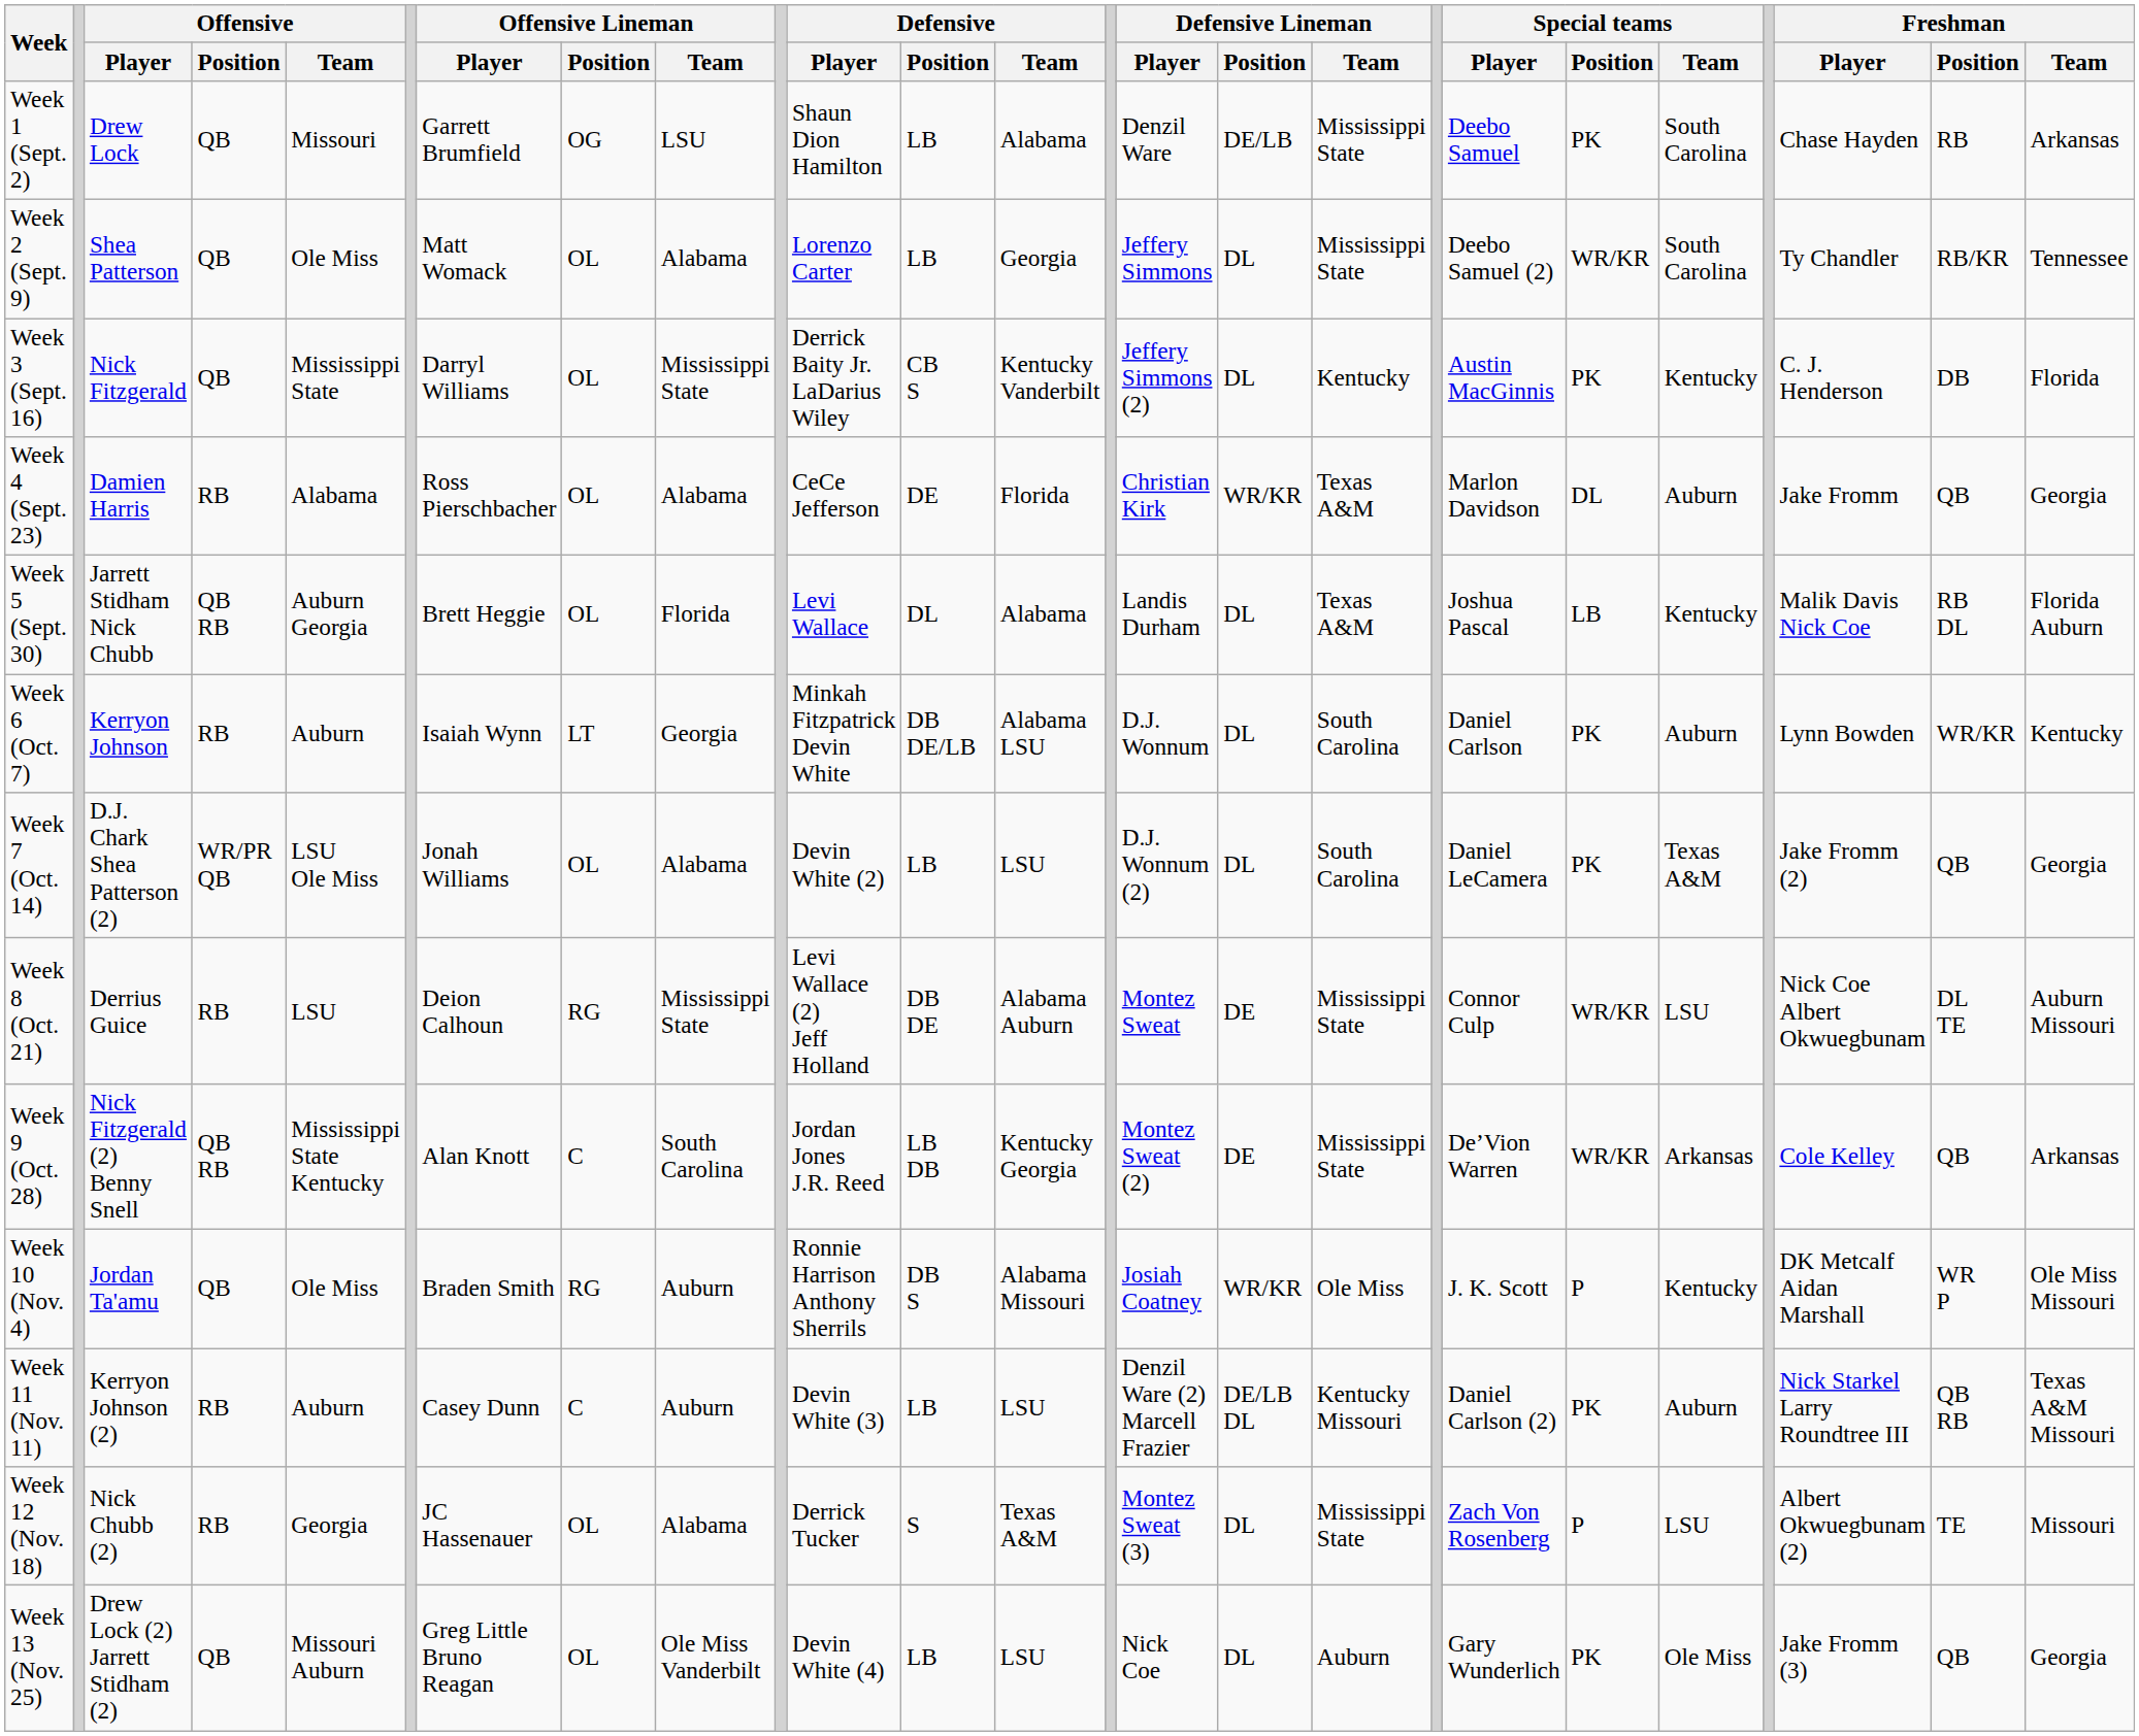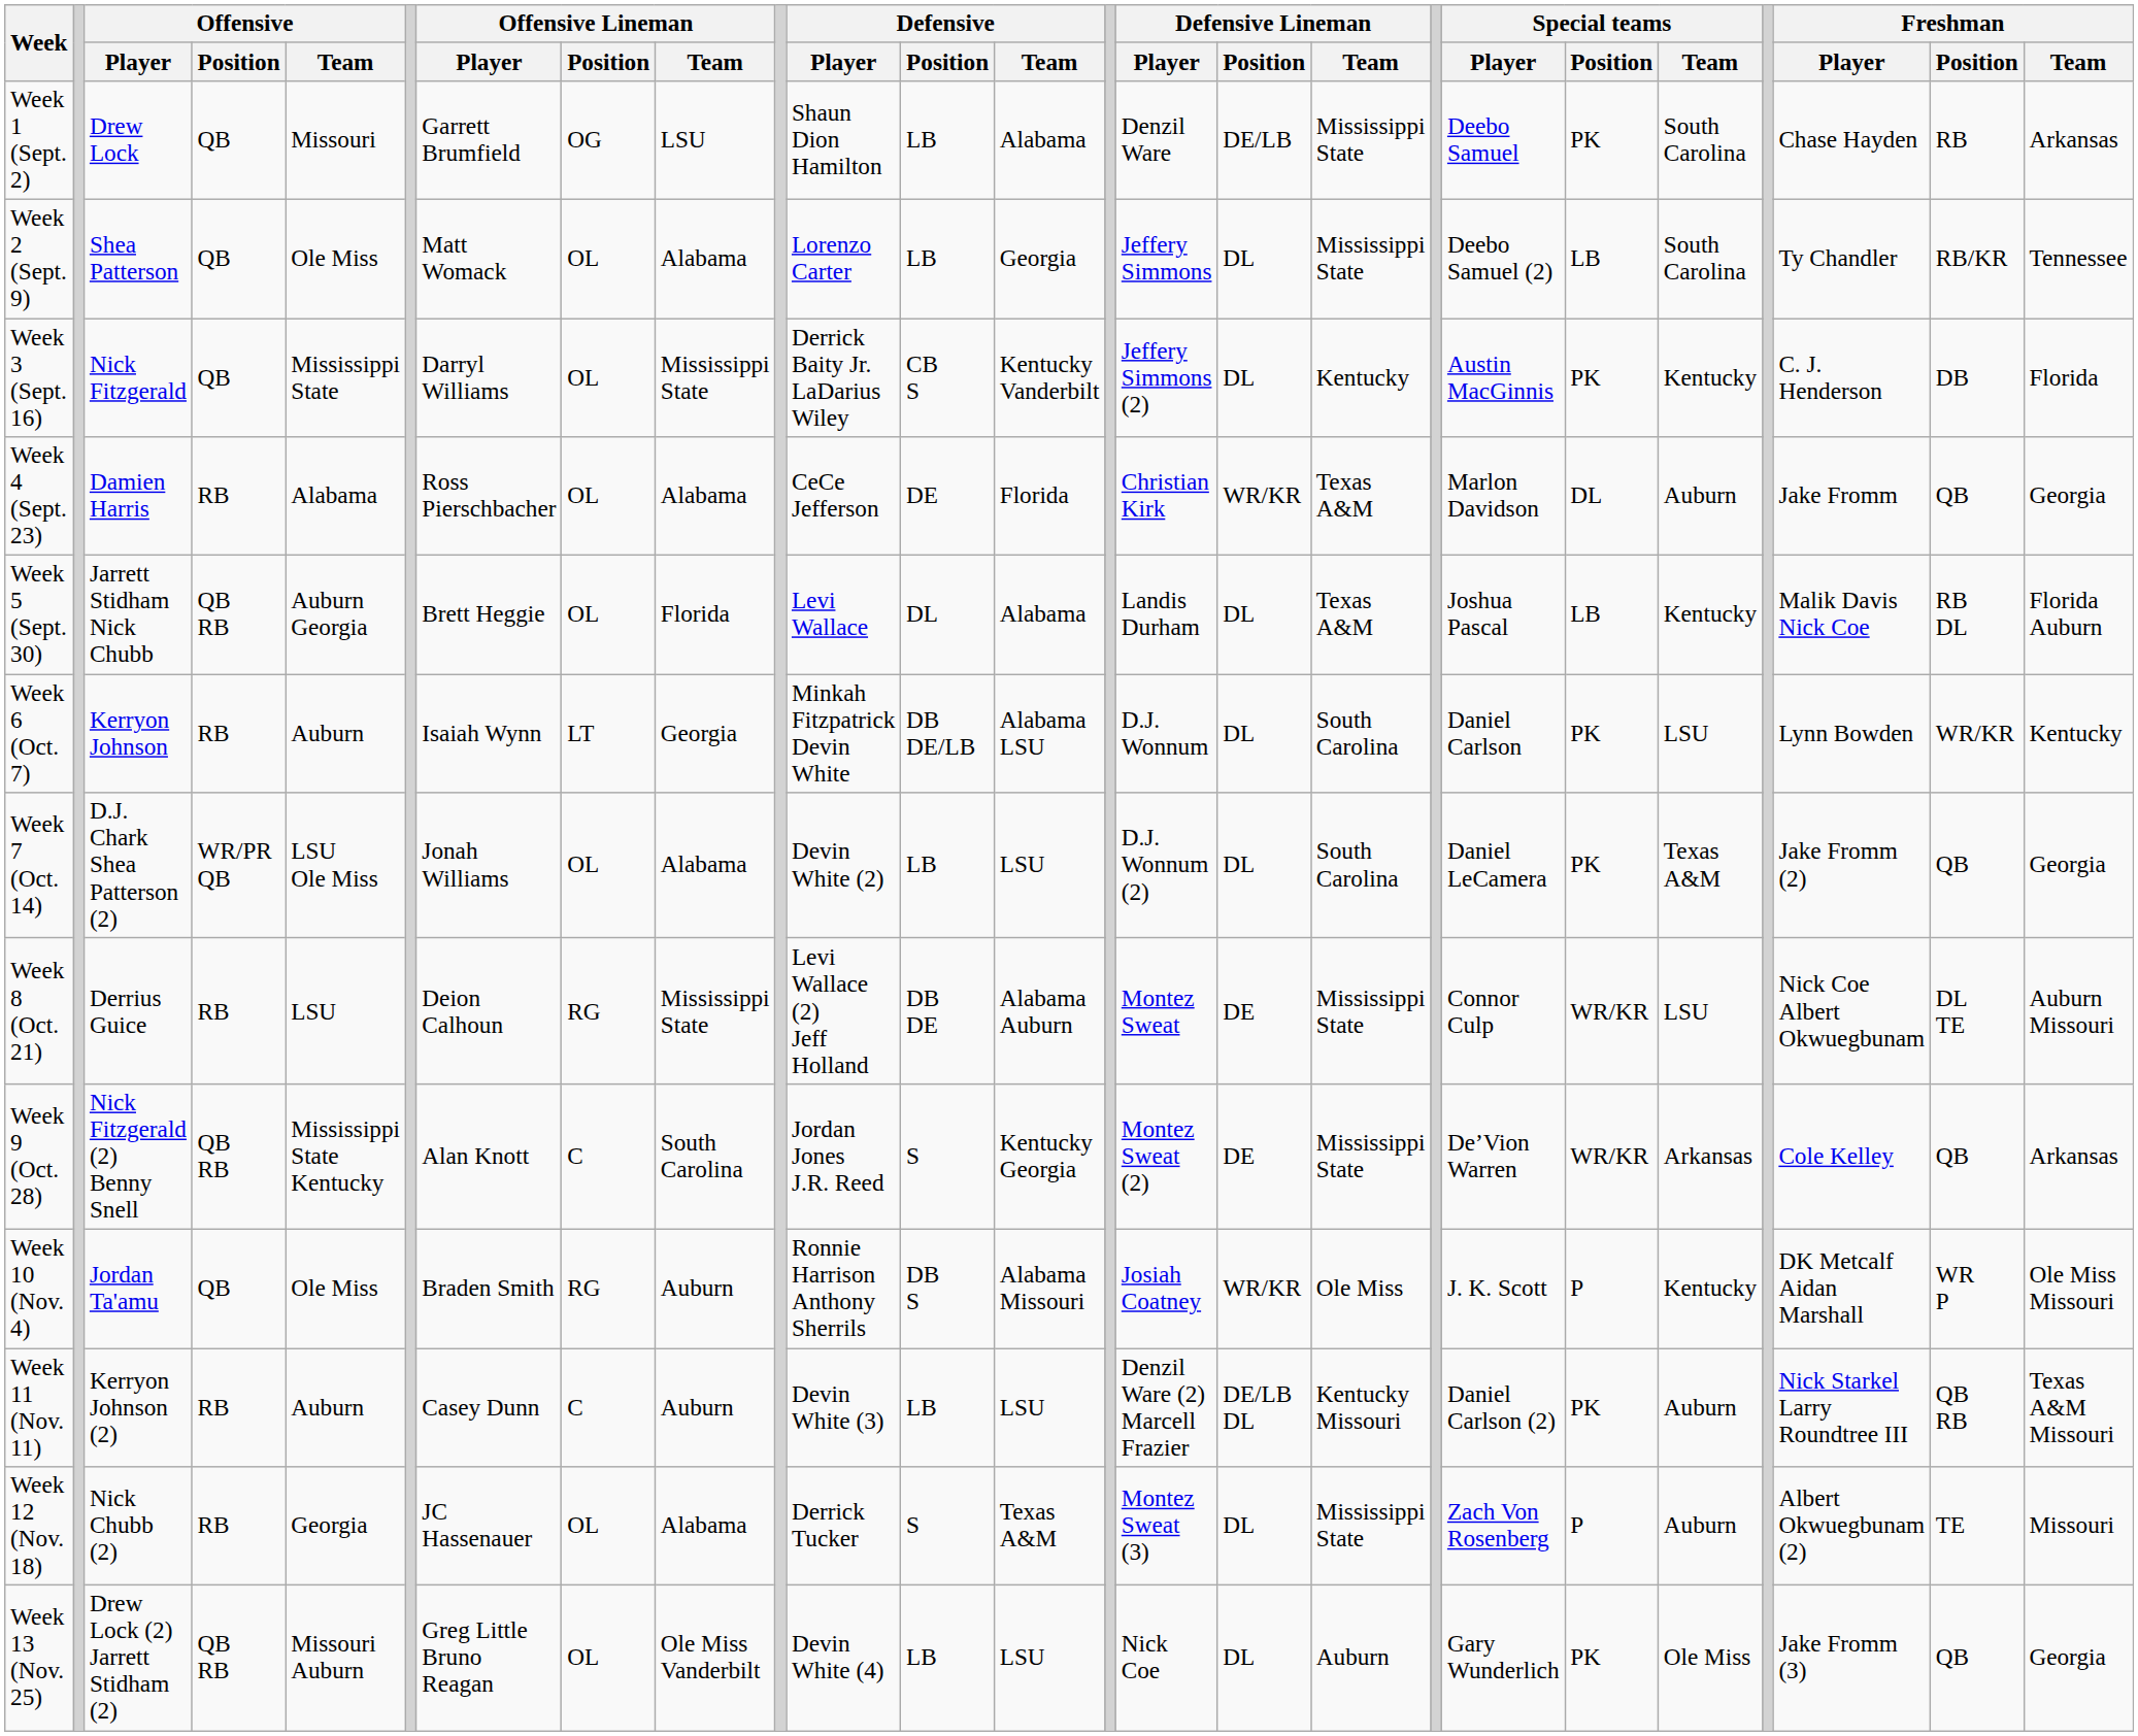 <table class="wikitable" border="1">
 <tr>
 <th rowspan="2">Week</th>
 <th rowSpan="16" style="background-color:lightgrey;"></th>
 <th colspan="3">Offensive</th>
 <th rowSpan="16" style="background-color:lightgrey;"></th>
 <th colspan="3">Offensive Lineman</th>
 <th rowSpan="16" style="background-color:lightgrey;"></th>
 <th colspan="3">Defensive</th>
 <th rowSpan="16" style="background-color:lightgrey;"></th>
 <th colspan="3">Defensive Lineman</th>
 <th rowSpan="16" style="background-color:lightgrey;"></th>
 <th colspan="3">Special teams</th>
 <th rowSpan="16" style="background-color:lightgrey;"></th>
 <th colspan="3">Freshman</th>
 </tr>
 <tr>
 <th>Player</th>
 <th>Position</th>
 <th>Team</th>
 <th>Player</th>
 <th>Position</th>
 <th>Team</th>
 <th>Player</th>
 <th>Position</th>
 <th>Team</th>
 <th>Player</th>
 <th>Position</th>
 <th>Team</th>
 <th>Player</th>
 <th>Position</th>
 <th>Team</th>
 <th>Player</th>
 <th>Position</th>
 <th>Team</th>
 </tr>
 <tr>
 <td>Week 1 (Sept. 2)</td>
 <td><a href='#'>Drew Lock</a></td>
 <td>QB</td>
 <td>Missouri</td>
 <td>Garrett Brumfield</td>
 <td>OG</td>
 <td>LSU</td>
 <td>Shaun Dion Hamilton</td>
 <td>LB</td>
 <td>Alabama</td>
 <td>Denzil Ware</td>
 <td>DE/LB</td>
 <td>Mississippi State</td>
 <td><a href='#'>Deebo Samuel</a></td>
 <td>PK</td>
 <td>South Carolina</td>
 <td>Chase Hayden</td>
 <td>RB</td>
 <td>Arkansas</td>
 </tr>
 <tr>
 <td>Week 2 (Sept. 9)</td>
 <td><a href='#'>Shea Patterson</a></td>
 <td>QB</td>
 <td>Ole Miss</td>
 <td>Matt Womack</td>
 <td>OL</td>
 <td>Alabama</td>
 <td><a href='#'>Lorenzo Carter</a></td>
 <td>LB</td>
 <td>Georgia</td>
 <td><a href='#'>Jeffery Simmons</a></td>
 <td>DL</td>
 <td>Mississippi State</td>
 <td>Deebo Samuel (2)</td>
-<td>WR/KR</td>
+<td>LB</td>
 <td>South Carolina</td>
 <td>Ty Chandler</td>
 <td>RB/KR</td>
 <td>Tennessee</td>
 </tr>
 <tr>
 <td>Week 3 (Sept. 16)</td>
 <td><a href='#'>Nick Fitzgerald</a></td>
 <td>QB</td>
 <td>Mississippi State</td>
 <td>Darryl Williams</td>
 <td>OL</td>
 <td>Mississippi State</td>
 <td>Derrick Baity Jr. <br> LaDarius Wiley</td>
 <td>CB <br> S</td>
 <td>Kentucky <br> Vanderbilt</td>
 <td><a href='#'>Jeffery Simmons</a> (2)</td>
 <td>DL</td>
 <td>Kentucky</td>
 <td><a href='#'>Austin MacGinnis</a></td>
 <td>PK</td>
 <td>Kentucky</td>
 <td>C. J. Henderson</td>
 <td>DB</td>
 <td>Florida</td>
 </tr>
 <tr>
 <td>Week 4 (Sept. 23)</td>
 <td><a href='#'>Damien Harris</a></td>
 <td>RB</td>
 <td>Alabama</td>
 <td>Ross Pierschbacher</td>
 <td>OL</td>
 <td>Alabama</td>
 <td>CeCe Jefferson</td>
 <td>DE</td>
 <td>Florida</td>
 <td><a href='#'>Christian Kirk</a></td>
 <td>WR/KR</td>
 <td>Texas A&M</td>
 <td>Marlon Davidson</td>
 <td>DL</td>
 <td>Auburn</td>
 <td>Jake Fromm</td>
 <td>QB</td>
 <td>Georgia</td>
 </tr>
 <tr>
 <td>Week 5 (Sept. 30)</td>
 <td>Jarrett Stidham <br> Nick Chubb</td>
 <td>QB <br> RB</td>
 <td>Auburn <br> Georgia</td>
 <td>Brett Heggie</td>
 <td>OL</td>
 <td>Florida</td>
 <td><a href='#'>Levi Wallace</a></td>
 <td>DL</td>
 <td>Alabama</td>
 <td>Landis Durham</td>
 <td>DL</td>
 <td>Texas A&M</td>
 <td>Joshua Pascal</td>
 <td>LB</td>
 <td>Kentucky</td>
 <td>Malik Davis <br> <a href='#'>Nick Coe</a></td>
 <td>RB <br> DL</td>
 <td>Florida <br> Auburn</td>
 </tr>
 <tr>
 <td>Week 6 (Oct. 7)</td>
 <td><a href='#'>Kerryon Johnson</a></td>
 <td>RB</td>
 <td>Auburn</td>
 <td>Isaiah Wynn</td>
 <td>LT</td>
 <td>Georgia</td>
 <td>Minkah Fitzpatrick <br> Devin White</td>
 <td>DB<br>DE/LB</td>
 <td>Alabama <br> LSU</td>
 <td>D.J. Wonnum</td>
 <td>DL</td>
 <td>South Carolina</td>
 <td>Daniel Carlson</td>
 <td>PK</td>
-<td>Auburn</td>
+<td>LSU</td>
 <td>Lynn Bowden</td>
 <td>WR/KR</td>
 <td>Kentucky</td>
 </tr>
 <tr>
 <td>Week 7 (Oct. 14)</td>
 <td>D.J. Chark <br> Shea Patterson (2)</td>
 <td>WR/PR <br> QB</td>
 <td>LSU <br> Ole Miss</td>
 <td>Jonah Williams</td>
 <td>OL</td>
 <td>Alabama</td>
 <td>Devin White (2)</td>
 <td>LB</td>
 <td>LSU</td>
 <td>D.J. Wonnum (2)</td>
 <td>DL</td>
 <td>South Carolina</td>
 <td>Daniel LeCamera</td>
 <td>PK</td>
 <td>Texas A&M</td>
 <td>Jake Fromm (2)</td>
 <td>QB</td>
 <td>Georgia</td>
 </tr>
 <tr>
 <td>Week 8 (Oct. 21)</td>
 <td>Derrius Guice</td>
 <td>RB</td>
 <td>LSU</td>
 <td>Deion Calhoun</td>
 <td>RG</td>
 <td>Mississippi State</td>
 <td>Levi Wallace (2) <br> Jeff Holland</td>
 <td>DB <br> DE</td>
 <td>Alabama <br> Auburn</td>
 <td><a href='#'>Montez Sweat</a></td>
 <td>DE</td>
 <td>Mississippi State</td>
 <td>Connor Culp</td>
 <td>WR/KR</td>
 <td>LSU</td>
 <td>Nick Coe <br> Albert Okwuegbunam</td>
 <td>DL <br> TE</td>
 <td>Auburn <br> Missouri</td>
 </tr>
 <tr>
 <td>Week 9 (Oct. 28)</td>
 <td><a href='#'>Nick Fitzgerald</a> (2) <br> Benny Snell</td>
 <td>QB <br> RB</td>
 <td>Mississippi State <br> Kentucky</td>
 <td>Alan Knott</td>
 <td>C</td>
 <td>South Carolina</td>
 <td>Jordan Jones <br> J.R. Reed</td>
-<td>LB <br> DB</td>
+<td>S</td>
 <td>Kentucky <br> Georgia</td>
 <td><a href='#'>Montez Sweat</a> (2)</td>
 <td>DE</td>
 <td>Mississippi State</td>
 <td>De’Vion Warren</td>
 <td>WR/KR</td>
 <td>Arkansas</td>
 <td><a href='#'>Cole Kelley</a></td>
 <td>QB</td>
 <td>Arkansas</td>
 </tr>
 <tr>
 <td>Week 10 (Nov. 4)</td>
 <td><a href='#'>Jordan Ta'amu</a></td>
 <td>QB</td>
 <td>Ole Miss</td>
 <td>Braden Smith</td>
 <td>RG</td>
 <td>Auburn</td>
 <td>Ronnie Harrison <br> Anthony Sherrils</td>
 <td>DB <br> S</td>
 <td>Alabama <br> Missouri</td>
 <td><a href='#'>Josiah Coatney</a></td>
 <td>WR/KR</td>
 <td>Ole Miss</td>
 <td>J. K. Scott</td>
 <td>P</td>
 <td>Kentucky</td>
 <td>DK Metcalf <br> Aidan Marshall</td>
 <td>WR <br> P</td>
 <td>Ole Miss <br> Missouri</td>
 </tr>
 <tr>
 <td>Week 11 (Nov. 11)</td>
 <td>Kerryon Johnson (2)</td>
 <td>RB</td>
 <td>Auburn</td>
 <td>Casey Dunn</td>
 <td>C</td>
 <td>Auburn</td>
 <td>Devin White (3)</td>
 <td>LB</td>
 <td>LSU</td>
 <td>Denzil Ware (2) Marcell Frazier</td>
 <td>DE/LB <br> DL</td>
 <td>Kentucky <br> Missouri</td>
 <td>Daniel Carlson (2)</td>
 <td>PK</td>
 <td>Auburn</td>
 <td><a href='#'>Nick Starkel</a> <br> Larry Roundtree III</td>
 <td>QB <br> RB</td>
 <td>Texas A&M <br> Missouri</td>
 </tr>
 <tr>
 <td>Week 12 (Nov. 18)</td>
 <td>Nick Chubb (2)</td>
 <td>RB</td>
 <td>Georgia</td>
 <td>JC Hassenauer</td>
 <td>OL</td>
 <td>Alabama</td>
 <td>Derrick Tucker</td>
 <td>S</td>
 <td>Texas A&M</td>
 <td><a href='#'>Montez Sweat</a> (3)</td>
 <td>DL</td>
 <td>Mississippi State</td>
 <td><a href='#'>Zach Von Rosenberg</a></td>
 <td>P</td>
-<td>LSU</td>
+<td>Auburn</td>
 <td>Albert Okwuegbunam (2)</td>
 <td>TE</td>
 <td>Missouri</td>
 </tr>
 <tr>
 <td>Week 13 (Nov. 25)</td>
 <td>Drew Lock (2) <br> Jarrett Stidham (2)</td>
-<td>QB</td>
+<td>QB <br> RB</td>
 <td>Missouri <br> Auburn</td>
 <td>Greg Little <br> Bruno Reagan</td>
 <td>OL</td>
 <td>Ole Miss <br> Vanderbilt</td>
 <td>Devin White (4)</td>
 <td>LB</td>
 <td>LSU</td>
 <td>Nick Coe</td>
 <td>DL</td>
 <td>Auburn</td>
 <td>Gary Wunderlich</td>
 <td>PK</td>
 <td>Ole Miss</td>
 <td>Jake Fromm (3)</td>
 <td>QB</td>
 <td>Georgia</td>
 </tr>
 <tr>
 </tr>
 </table>
